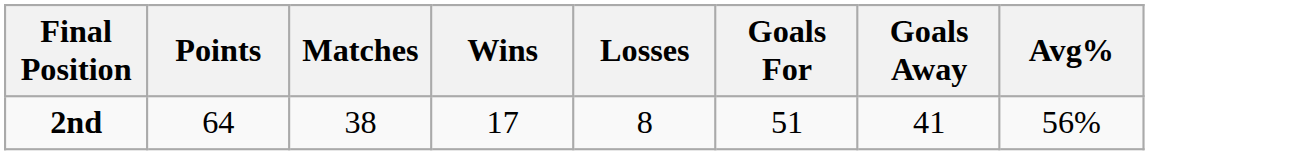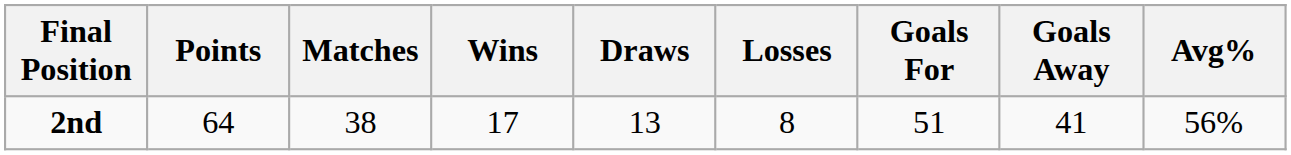 <table class="wikitable" style="font-size: 95%; text-align: center;">
 <tr>
 <th width=60>Final Position</th>
 <th width=60>Points</th>
 <th width=60>Matches</th>
 <th width=60>Wins</th>
+<th width=60>Draws</th>
 <th width=60>Losses</th>
 <th width=60>Goals For</th>
 <th width=60>Goals Away</th>
 <th width=60>Avg%</th>
 </tr>
 <tr>
 <td><strong>2nd</strong></td>
 <td>64</td>
 <td>38</td>
 <td>17</td>
+<td>13</td>
 <td>8</td>
 <td>51</td>
 <td>41</td>
 <td>56%</td>
 </tr>
 </table>
